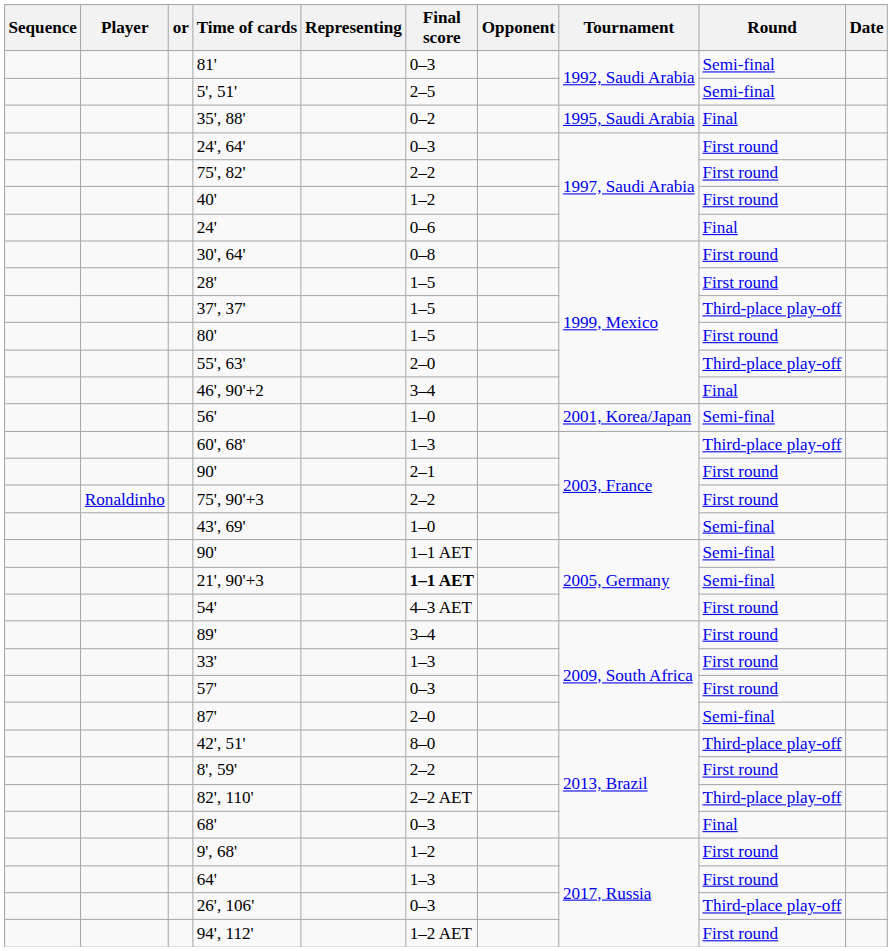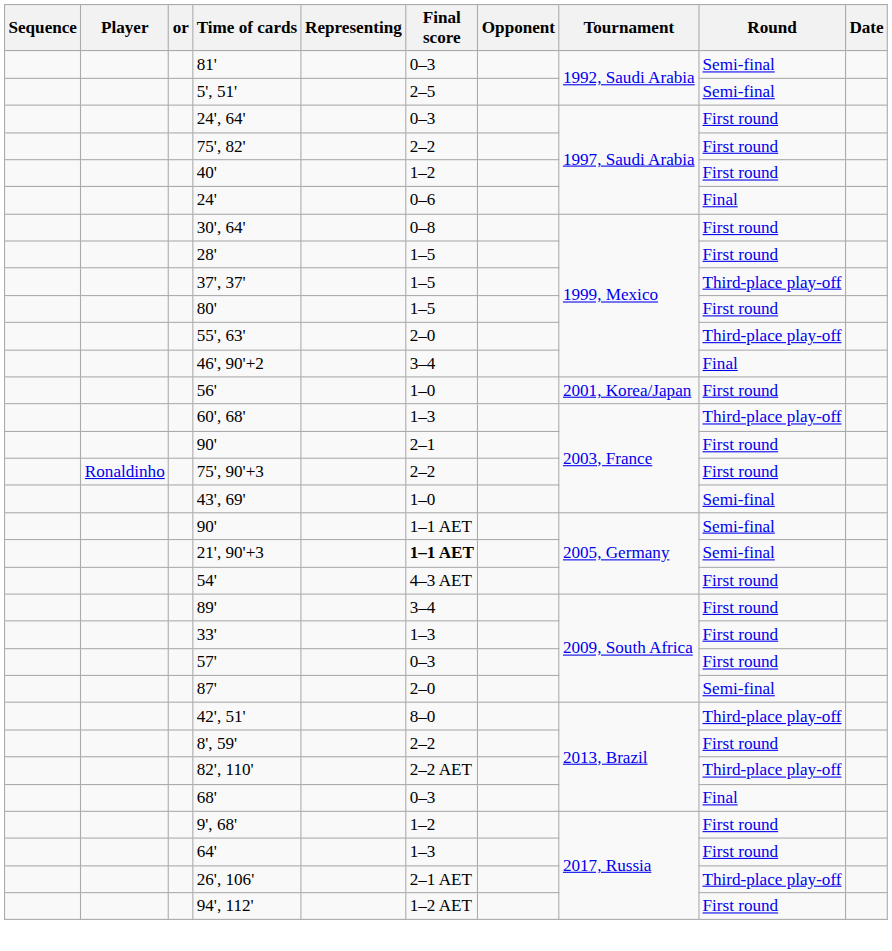 <table class="wikitable sortable">
 <tr>
 <th>Sequence</th>
 <th>Player</th>
 <th> or </th>
 <th>Time of cards</th>
 <th>Representing</th>
 <th>Final<br>score </th>
 <th>Opponent</th>
 <th>Tournament</th>
 <th>Round</th>
 <th>Date</th>
 </tr>
 <tr>
 <td></td>
 <td></td>
 <td></td>
 <td> 81'</td>
 <td></td>
 <td> 0–3</td>
 <td></td>
 <td rowspan="2"><a href='#'>1992, Saudi Arabia</a></td>
 <td> <a href='#'>Semi-final</a></td>
 <td></td>
 </tr>
 <tr>
 <td></td>
 <td></td>
 <td></td>
 <td> 5', 51'</td>
 <td></td>
 <td> 2–5</td>
 <td></td>
 <td> <a href='#'>Semi-final</a></td>
-<td></td>
-</tr>
-<tr>
-<td></td>
-<td></td>
-<td></td>
-<td> 35', 88'</td>
-<td></td>
-<td> 0–2</td>
-<td></td>
-<td><a href='#'>1995, Saudi Arabia</a></td>
-<td> <a href='#'>Final</a></td>
 <td></td>
 </tr>
 <tr>
 <td></td>
 <td></td>
 <td></td>
 <td> 24', 64'</td>
 <td></td>
 <td> 0–3</td>
 <td></td>
 <td rowspan="4"><a href='#'>1997, Saudi Arabia</a></td>
 <td> <a href='#'>First round</a></td>
 <td></td>
 </tr>
 <tr>
 <td></td>
 <td></td>
 <td></td>
 <td> 75', 82'</td>
 <td></td>
 <td> 2–2</td>
 <td></td>
 <td> <a href='#'>First round</a></td>
 <td></td>
 </tr>
 <tr>
 <td></td>
 <td></td>
 <td></td>
 <td> 40'</td>
 <td></td>
 <td> 1–2</td>
 <td></td>
 <td> <a href='#'>First round</a></td>
 <td></td>
 </tr>
 <tr>
 <td></td>
 <td></td>
 <td></td>
 <td> 24'</td>
 <td></td>
 <td> 0–6</td>
 <td></td>
 <td> <a href='#'>Final</a></td>
 <td></td>
 </tr>
 <tr>
 <td></td>
 <td></td>
 <td></td>
 <td> 30', 64'</td>
 <td></td>
 <td> 0–8</td>
 <td></td>
 <td rowspan="6"><a href='#'>1999, Mexico</a></td>
 <td> <a href='#'>First round</a></td>
 <td></td>
 </tr>
 <tr>
 <td></td>
 <td></td>
 <td></td>
 <td> 28'</td>
 <td></td>
 <td> 1–5</td>
 <td></td>
 <td> <a href='#'>First round</a></td>
 <td></td>
 </tr>
 <tr>
 <td></td>
 <td></td>
 <td></td>
 <td> 37', 37'</td>
 <td></td>
 <td> 1–5</td>
 <td></td>
 <td> <a href='#'>Third-place play-off</a></td>
 <td></td>
 </tr>
 <tr>
 <td></td>
 <td></td>
 <td></td>
 <td> 80'</td>
 <td></td>
 <td> 1–5</td>
 <td></td>
 <td> <a href='#'>First round</a></td>
 <td></td>
 </tr>
 <tr>
 <td></td>
 <td></td>
 <td></td>
 <td> 55', 63'</td>
 <td></td>
 <td> 2–0</td>
 <td></td>
 <td> <a href='#'>Third-place play-off</a></td>
 <td></td>
 </tr>
 <tr>
 <td></td>
 <td></td>
 <td></td>
 <td> 46', 90'+2</td>
 <td></td>
 <td> 3–4</td>
 <td></td>
 <td> <a href='#'>Final</a></td>
 <td></td>
 </tr>
 <tr>
 <td></td>
 <td></td>
 <td></td>
 <td> 56'</td>
 <td></td>
 <td> 1–0</td>
 <td></td>
 <td><a href='#'>2001, Korea/Japan</a></td>
-<td> <a href='#'>Semi-final</a></td>
+<td> <a href='#'>First round</a></td>
 <td></td>
 </tr>
 <tr>
 <td></td>
 <td></td>
 <td></td>
 <td> 60', 68'</td>
 <td></td>
 <td> 1–3</td>
 <td></td>
 <td rowspan="4"><a href='#'>2003, France</a></td>
 <td> <a href='#'>Third-place play-off</a></td>
 <td></td>
 </tr>
 <tr>
 <td></td>
 <td></td>
 <td></td>
 <td> 90'</td>
 <td></td>
 <td> 2–1</td>
 <td></td>
 <td> <a href='#'>First round</a></td>
 <td></td>
 </tr>
 <tr>
 <td></td>
 <td><a href='#'>Ronaldinho</a></td>
 <td></td>
 <td> 75', 90'+3</td>
 <td></td>
 <td> 2–2</td>
 <td></td>
 <td> <a href='#'>First round</a></td>
 <td></td>
 </tr>
 <tr>
 <td></td>
 <td></td>
 <td></td>
 <td> 43', 69'</td>
 <td></td>
 <td> 1–0</td>
 <td></td>
 <td> <a href='#'>Semi-final</a></td>
 <td></td>
 </tr>
 <tr>
 <td></td>
 <td></td>
 <td></td>
 <td> 90'</td>
 <td></td>
 <td> 1–1 AET</td>
 <td></td>
 <td rowspan="3"><a href='#'>2005, Germany</a></td>
 <td> <a href='#'>Semi-final</a></td>
 <td></td>
 </tr>
 <tr>
 <td></td>
 <td></td>
 <td></td>
 <td> 21', 90'+3</td>
 <td></td>
 <td><strong> 1–1 AET</strong></td>
 <td></td>
 <td> <a href='#'>Semi-final</a></td>
 <td></td>
 </tr>
 <tr>
 <td></td>
 <td></td>
 <td></td>
 <td> 54'</td>
 <td></td>
 <td> 4–3 AET</td>
 <td></td>
 <td> <a href='#'>First round</a></td>
 <td></td>
 </tr>
 <tr>
 <td></td>
 <td></td>
 <td></td>
 <td> 89'</td>
 <td></td>
 <td> 3–4</td>
 <td></td>
 <td rowspan="4"><a href='#'>2009, South Africa</a></td>
 <td> <a href='#'>First round</a></td>
 <td></td>
 </tr>
 <tr>
 <td></td>
 <td></td>
 <td></td>
 <td> 33'</td>
 <td></td>
 <td> 1–3</td>
 <td></td>
 <td> <a href='#'>First round</a></td>
 <td></td>
 </tr>
 <tr>
 <td></td>
 <td></td>
 <td></td>
 <td> 57'</td>
 <td></td>
 <td> 0–3</td>
 <td></td>
 <td> <a href='#'>First round</a></td>
 <td></td>
 </tr>
 <tr>
 <td></td>
 <td></td>
 <td></td>
 <td> 87'</td>
 <td></td>
 <td> 2–0</td>
 <td></td>
 <td> <a href='#'>Semi-final</a></td>
 <td></td>
 </tr>
 <tr>
 <td></td>
 <td></td>
 <td></td>
 <td> 42', 51'</td>
 <td></td>
 <td> 8–0</td>
 <td></td>
 <td rowspan="4"><a href='#'>2013, Brazil</a></td>
 <td> <a href='#'>Third-place play-off</a></td>
 <td></td>
 </tr>
 <tr>
 <td></td>
 <td></td>
 <td></td>
 <td> 8', 59'</td>
 <td></td>
 <td> 2–2</td>
 <td></td>
 <td> <a href='#'>First round</a></td>
 <td></td>
 </tr>
 <tr>
 <td></td>
 <td></td>
 <td></td>
 <td> 82', 110'</td>
 <td></td>
 <td> 2–2 AET</td>
 <td></td>
 <td> <a href='#'>Third-place play-off</a></td>
 <td></td>
 </tr>
 <tr>
 <td></td>
 <td></td>
 <td></td>
 <td> 68'</td>
 <td></td>
 <td> 0–3</td>
 <td></td>
 <td> <a href='#'>Final</a></td>
 <td></td>
 </tr>
 <tr>
 <td></td>
 <td></td>
 <td></td>
 <td> 9', 68'</td>
 <td></td>
 <td> 1–2</td>
 <td></td>
 <td rowspan="4"><a href='#'>2017, Russia</a></td>
 <td> <a href='#'>First round</a></td>
 <td></td>
 </tr>
 <tr>
 <td></td>
 <td></td>
 <td></td>
 <td> 64'</td>
 <td></td>
 <td> 1–3</td>
 <td></td>
 <td> <a href='#'>First round</a></td>
 <td></td>
 </tr>
 <tr>
 <td></td>
 <td></td>
 <td></td>
 <td> 26', 106'</td>
 <td></td>
-<td> 0–3</td>
+<td> 2–1 AET</td>
 <td></td>
 <td> <a href='#'>Third-place play-off</a></td>
 <td></td>
 </tr>
 <tr>
 <td></td>
 <td></td>
 <td></td>
 <td> 94', 112'</td>
 <td></td>
 <td> 1–2 AET</td>
 <td></td>
 <td> <a href='#'>First round</a></td>
 <td></td>
 </tr>
 </table>
